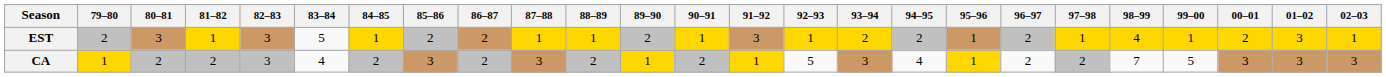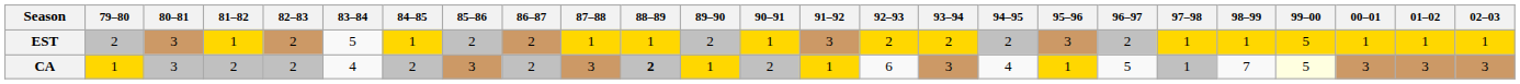 <table class="wikitable" style="width:100%; margin:0 left; font-size: 12px; text-align:center">
 <tr>
 <th>Season</th>
 <th><small>79–80</small></th>
 <th><small>80–81</small></th>
 <th><small>81–82</small></th>
 <th><small>82–83</small></th>
 <th><small>83–84</small></th>
 <th><small>84–85</small></th>
 <th><small>85–86</small></th>
 <th><small>86–87</small></th>
 <th><small>87–88</small></th>
 <th><small>88–89</small></th>
 <th><small>89–90</small></th>
 <th><small>90–91</small></th>
 <th><small>91–92</small></th>
 <th><small>92–93</small></th>
 <th><small>93–94</small></th>
 <th><small>94–95</small></th>
 <th><small>95–96</small></th>
 <th><small>96–97</small></th>
 <th><small>97–98</small></th>
 <th><small>98–99</small></th>
 <th><small>99–00</small></th>
 <th><small>00–01</small></th>
 <th><small>01–02</small></th>
 <th><small>02–03</small></th>
 </tr>
 <tr>
 <th>EST</th>
 <td bgcolor=silver>2</td>
 <td bgcolor=#cc9966>3</td>
 <td bgcolor=gold>1</td>
-<td bgcolor=#cc9966>3</td>
+<td bgcolor=#cc9966>2</td>
 <td>5</td>
 <td bgcolor=gold>1</td>
 <td bgcolor=silver>2</td>
 <td bgcolor=#cc9966>2</td>
 <td bgcolor=gold>1</td>
 <td bgcolor=gold>1</td>
 <td bgcolor=silver>2</td>
 <td bgcolor=gold>1</td>
 <td bgcolor=#cc9966>3</td>
-<td bgcolor=gold>1</td>
+<td bgcolor=gold>2</td>
 <td bgcolor=gold>2</td>
 <td bgcolor=silver>2</td>
-<td bgcolor=#cc9966>1</td>
+<td bgcolor=#cc9966>3</td>
 <td bgcolor=silver>2</td>
 <td bgcolor=gold>1</td>
-<td bgcolor=gold>4</td>
 <td bgcolor=gold>1</td>
-<td bgcolor=gold>2</td>
-<td bgcolor=gold>3</td>
+<td bgcolor=gold>5</td>
+<td bgcolor=gold>1</td>
+<td bgcolor=gold>1</td>
 <td bgcolor=gold>1</td>
 </tr>
 <tr>
 <th>CA</th>
 <td bgcolor=gold>1</td>
+<td bgcolor=silver>3</td>
 <td bgcolor=silver>2</td>
 <td bgcolor=silver>2</td>
-<td bgcolor=silver>3</td>
 <td>4</td>
 <td bgcolor=silver>2</td>
 <td bgcolor=#cc9966>3</td>
 <td bgcolor=silver>2</td>
 <td bgcolor=#cc9966>3</td>
-<td bgcolor=silver>2</td>
+<td bgcolor=silver><strong>2</strong></td>
 <td bgcolor=gold>1</td>
 <td bgcolor=silver>2</td>
 <td bgcolor=gold>1</td>
-<td>5</td>
+<td>6</td>
 <td bgcolor=#cc9966>3</td>
 <td>4</td>
 <td bgcolor=gold>1</td>
-<td>2</td>
-<td bgcolor=silver>2</td>
+<td>5</td>
+<td bgcolor=silver>1</td>
 <td>7</td>
-<td>5</td>
+<td style="background: lightyellow;">5</td>
 <td bgcolor=#cc9966>3</td>
 <td bgcolor=#cc9966>3</td>
 <td bgcolor=#cc9966>3</td>
 </tr>
 </table>
